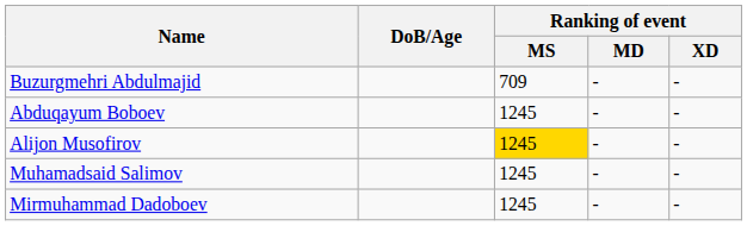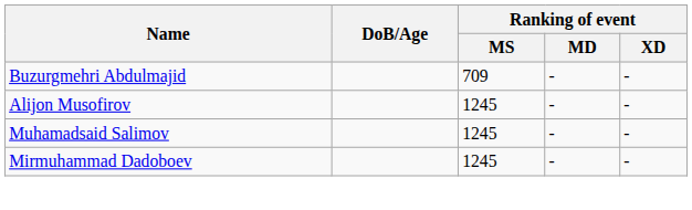 <table class="wikitable" style="width:600px; font-size:95%;">
 <tr>
 <th rowspan="2" align="left">Name</th>
 <th rowspan="2" align="left">DoB/Age</th>
 <th colspan="3" align="center">Ranking of event</th>
 </tr>
 <tr>
 <th align="center">MS</th>
 <th>MD</th>
 <th align="center">XD</th>
 </tr>
 <tr>
 <td><a href='#'>Buzurgmehri Abdulmajid</a></td>
 <td></td>
 <td>709</td>
 <td>-</td>
 <td>-</td>
 </tr>
 <tr>
-<td><a href='#'>Abduqayum Boboev</a></td>
+<td><a href='#'>Alijon Musofirov</a></td>
 <td></td>
 <td>1245</td>
-<td>-</td>
-<td>-</td>
-</tr>
-<tr>
-<td><a href='#'>Alijon Musofirov</a></td>
-<td></td>
-<td style="background: gold;">1245</td>
 <td>-</td>
 <td>-</td>
 </tr>
 <tr>
 <td><a href='#'>Muhamadsaid Salimov</a></td>
 <td></td>
 <td>1245</td>
 <td>-</td>
 <td>-</td>
 </tr>
 <tr>
 <td><a href='#'>Mirmuhammad Dadoboev</a></td>
 <td></td>
 <td>1245</td>
 <td>-</td>
 <td>-</td>
 </tr>
 </table>
